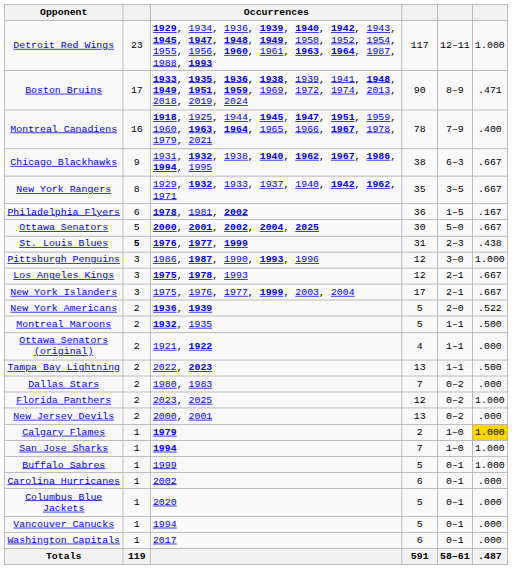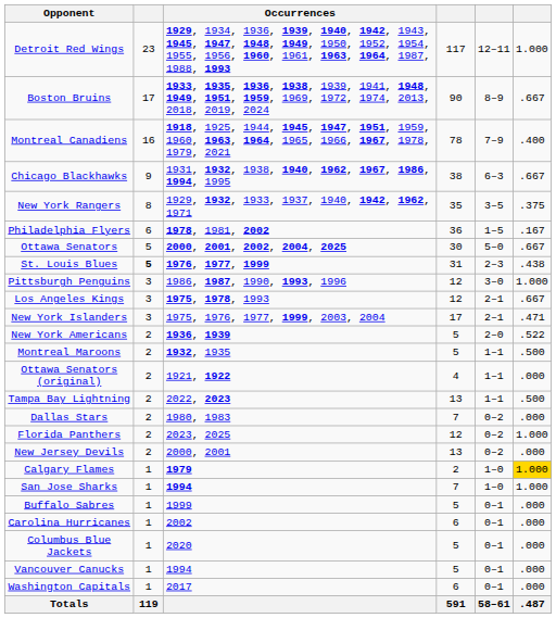 <table class="wikitable sortable" style="text-align: center; width: 75%;">
 <tr>
 <th width="150">Opponent</th>
 <th width="30"></th>
 <th>Occurrences</th>
 <th width="40"></th>
 <th width="40"></th>
 <th width="40"></th>
 </tr>
 <tr>
 <td><a href='#'>Detroit Red Wings</a></td>
 <td>23</td>
 <td align=left><strong><a href='#'>1929</a></strong>, <a href='#'>1934</a>, <a href='#'>1936</a>, <strong><a href='#'>1939</a></strong>, <strong><a href='#'>1940</a></strong>, <strong><a href='#'>1942</a></strong>, <a href='#'>1943</a>, <strong><a href='#'>1945</a></strong>, <strong><a href='#'>1947</a></strong>, <strong><a href='#'>1948</a></strong>, <strong><a href='#'>1949</a></strong>, <a href='#'>1950</a>, <a href='#'>1952</a>, <a href='#'>1954</a>, <a href='#'>1955</a>, <a href='#'>1956</a>, <strong><a href='#'>1960</a></strong>, <a href='#'>1961</a>, <strong><a href='#'>1963</a></strong>, <strong><a href='#'>1964</a></strong>, <a href='#'>1987</a>, <a href='#'>1988</a>, <strong><a href='#'>1993</a></strong></td>
 <td>117</td>
 <td>12–11</td>
 <td>1.000</td>
 </tr>
 <tr>
 <td><a href='#'>Boston Bruins</a></td>
 <td>17</td>
 <td align=left><strong><a href='#'>1933</a></strong>, <strong><a href='#'>1935</a></strong>, <strong><a href='#'>1936</a></strong>, <strong><a href='#'>1938</a></strong>, <a href='#'>1939</a>, <a href='#'>1941</a>, <strong><a href='#'>1948</a></strong>, <strong><a href='#'>1949</a></strong>, <strong><a href='#'>1951</a></strong>, <strong><a href='#'>1959</a></strong>, <a href='#'>1969</a>, <a href='#'>1972</a>, <a href='#'>1974</a>, <a href='#'>2013</a>, <a href='#'>2018</a>, <a href='#'>2019</a>, <a href='#'>2024</a></td>
 <td>90</td>
 <td>8–9</td>
-<td>.471</td>
+<td>.667</td>
 </tr>
 <tr>
 <td><a href='#'>Montreal Canadiens</a></td>
 <td>16</td>
 <td align=left><strong><a href='#'>1918</a></strong>, <a href='#'>1925</a>, <a href='#'>1944</a>, <strong><a href='#'>1945</a></strong>, <strong><a href='#'>1947</a></strong>, <strong><a href='#'>1951</a></strong>, <a href='#'>1959</a>, <a href='#'>1960</a>, <strong><a href='#'>1963</a></strong>, <strong><a href='#'>1964</a></strong>, <a href='#'>1965</a>, <a href='#'>1966</a>, <strong><a href='#'>1967</a></strong>, <a href='#'>1978</a>, <a href='#'>1979</a>, <a href='#'>2021</a></td>
 <td>78</td>
 <td>7–9</td>
 <td>.400</td>
 </tr>
 <tr>
 <td><a href='#'>Chicago Blackhawks</a></td>
 <td>9</td>
 <td align=left><a href='#'>1931</a>, <strong><a href='#'>1932</a></strong>, <a href='#'>1938</a>, <strong><a href='#'>1940</a></strong>, <strong><a href='#'>1962</a></strong>, <strong><a href='#'>1967</a></strong>, <strong><a href='#'>1986</a></strong>, <strong><a href='#'>1994</a></strong>, <a href='#'>1995</a></td>
 <td>38</td>
 <td>6–3</td>
 <td>.667</td>
 </tr>
 <tr>
 <td><a href='#'>New York Rangers</a></td>
 <td>8</td>
 <td align=left><a href='#'>1929</a>, <strong><a href='#'>1932</a></strong>, <a href='#'>1933</a>, <a href='#'>1937</a>, <a href='#'>1940</a>, <strong><a href='#'>1942</a></strong>, <strong><a href='#'>1962</a></strong>, <a href='#'>1971</a></td>
 <td>35</td>
 <td>3–5</td>
-<td>.667</td>
+<td>.375</td>
 </tr>
 <tr>
 <td><a href='#'>Philadelphia Flyers</a></td>
 <td>6</td>
 <td align=left><strong><a href='#'>1978</a></strong>, <a href='#'>1981</a>, <strong><a href='#'>2002</a></strong></td>
 <td>36</td>
 <td>1–5</td>
 <td>.167</td>
 </tr>
 <tr>
 <td><a href='#'>Ottawa Senators</a></td>
 <td>5</td>
 <td align=left><strong><a href='#'>2000</a></strong>, <strong><a href='#'>2001</a></strong>, <strong><a href='#'>2002</a></strong>, <strong><a href='#'>2004</a></strong>, <strong><a href='#'>2025</a></strong></td>
 <td>30</td>
 <td>5–0</td>
 <td>.667</td>
 </tr>
 <tr>
 <td><a href='#'>St. Louis Blues</a></td>
 <td><strong>5</strong></td>
 <td align=left><strong><a href='#'>1976</a></strong>, <strong><a href='#'>1977</a></strong>, <strong><a href='#'>1999</a></strong></td>
 <td>31</td>
 <td>2–3</td>
 <td>.438</td>
 </tr>
 <tr>
 <td><a href='#'>Pittsburgh Penguins</a></td>
 <td>3</td>
 <td align=left><a href='#'>1986</a>, <strong><a href='#'>1987</a></strong>, <a href='#'>1990</a>, <strong><a href='#'>1993</a></strong>, <a href='#'>1996</a></td>
 <td>12</td>
 <td>3–0</td>
 <td>1.000</td>
 </tr>
 <tr>
 <td><a href='#'>Los Angeles Kings</a></td>
 <td>3</td>
 <td align=left><strong><a href='#'>1975</a></strong>, <strong><a href='#'>1978</a></strong>, <a href='#'>1993</a></td>
 <td>12</td>
 <td>2–1</td>
 <td>.667</td>
 </tr>
 <tr>
 <td><a href='#'>New York Islanders</a></td>
 <td>3</td>
 <td align=left><a href='#'>1975</a>, <a href='#'>1976</a>, <a href='#'>1977</a>, <strong><a href='#'>1999</a></strong>, <a href='#'>2003</a>, <a href='#'>2004</a></td>
 <td>17</td>
 <td>2–1</td>
-<td>.667</td>
+<td>.471</td>
 </tr>
 <tr>
 <td><a href='#'>New York Americans</a></td>
 <td>2</td>
 <td align=left><strong><a href='#'>1936</a></strong>, <strong><a href='#'>1939</a></strong></td>
 <td>5</td>
 <td>2–0</td>
 <td>.522</td>
 </tr>
 <tr>
 <td><a href='#'>Montreal Maroons</a></td>
 <td>2</td>
 <td align=left><strong><a href='#'>1932</a></strong>, <a href='#'>1935</a></td>
 <td>5</td>
 <td>1–1</td>
 <td>.500</td>
 </tr>
 <tr>
 <td><a href='#'>Ottawa Senators (original)</a></td>
 <td>2</td>
 <td align=left><a href='#'>1921</a>, <strong><a href='#'>1922</a></strong></td>
 <td>4</td>
 <td>1–1</td>
 <td>.000</td>
 </tr>
 <tr>
 <td><a href='#'>Tampa Bay Lightning</a></td>
 <td>2</td>
 <td align=left><a href='#'>2022</a>, <strong><a href='#'>2023</a></strong></td>
 <td>13</td>
 <td>1–1</td>
 <td>.500</td>
 </tr>
 <tr>
 <td><a href='#'>Dallas Stars</a></td>
 <td>2</td>
 <td align=left><a href='#'>1980</a>, <a href='#'>1983</a></td>
 <td>7</td>
 <td>0–2</td>
 <td>.000</td>
 </tr>
 <tr>
 <td><a href='#'>Florida Panthers</a></td>
 <td>2</td>
 <td align=left><a href='#'>2023</a>, <a href='#'>2025</a></td>
 <td>12</td>
 <td>0–2</td>
 <td>1.000</td>
 </tr>
 <tr>
 <td><a href='#'>New Jersey Devils</a></td>
 <td>2</td>
 <td align=left><a href='#'>2000</a>, <a href='#'>2001</a></td>
 <td>13</td>
 <td>0–2</td>
 <td>.000</td>
 </tr>
 <tr>
 <td><a href='#'>Calgary Flames</a></td>
 <td>1</td>
 <td align=left><strong><a href='#'>1979</a></strong></td>
 <td>2</td>
 <td>1–0</td>
 <td style="background: gold;">1.000</td>
 </tr>
 <tr>
 <td><a href='#'>San Jose Sharks</a></td>
 <td>1</td>
 <td align=left><strong><a href='#'>1994</a></strong></td>
 <td>7</td>
 <td>1–0</td>
 <td>1.000</td>
 </tr>
 <tr>
 <td><a href='#'>Buffalo Sabres</a></td>
 <td>1</td>
 <td align=left><a href='#'>1999</a></td>
 <td>5</td>
 <td>0–1</td>
-<td>1.000</td>
+<td>.000</td>
 </tr>
 <tr>
 <td><a href='#'>Carolina Hurricanes</a></td>
 <td>1</td>
 <td align=left><a href='#'>2002</a></td>
 <td>6</td>
 <td>0–1</td>
 <td>.000</td>
 </tr>
 <tr>
 <td><a href='#'>Columbus Blue Jackets</a></td>
 <td>1</td>
 <td align=left><a href='#'>2020</a></td>
 <td>5</td>
 <td>0–1</td>
 <td>.000</td>
 </tr>
 <tr>
 <td><a href='#'>Vancouver Canucks</a></td>
 <td>1</td>
 <td align=left><a href='#'>1994</a></td>
 <td>5</td>
 <td>0–1</td>
 <td>.000</td>
 </tr>
 <tr>
 <td><a href='#'>Washington Capitals</a></td>
 <td>1</td>
 <td align=left><a href='#'>2017</a></td>
 <td>6</td>
 <td>0–1</td>
 <td>.000</td>
 </tr>
 <tr>
 <th width="150">Totals</th>
 <th width="30">119</th>
 <th></th>
 <th width="40">591</th>
 <th width="40">58–61</th>
 <th width="40">.487</th>
 </tr>
 </table>
